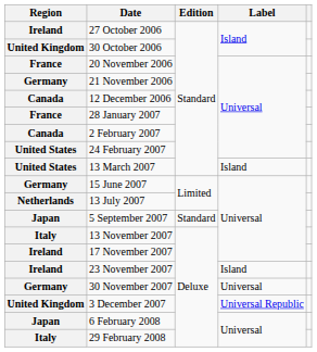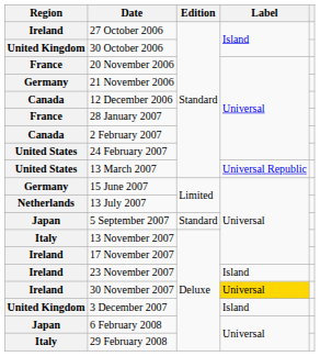 <table class="wikitable plainrowheaders">
 <tr>
 <th scope="col">Region</th>
 <th scope="col">Date</th>
 <th scope="col">Edition</th>
 <th scope="col">Label</th>
 <th scope="col"></th>
 </tr>
 <tr>
 <th scope="row">Ireland</th>
 <td>27 October 2006</td>
 <td rowspan="9">Standard</td>
 <td rowspan="2"><a href='#'>Island</a></td>
 <td align="center"></td>
 </tr>
 <tr>
 <th scope="row">United Kingdom</th>
 <td>30 October 2006</td>
 <td align="center"></td>
 </tr>
 <tr>
 <th scope="row">France</th>
 <td>20 November 2006</td>
 <td rowspan="6"><a href='#'>Universal</a></td>
 <td align="center"></td>
 </tr>
 <tr>
 <th scope="row">Germany</th>
 <td>21 November 2006</td>
 <td align="center"></td>
 </tr>
 <tr>
 <th scope="row">Canada</th>
 <td>12 December 2006</td>
 <td align="center"></td>
 </tr>
 <tr>
 <th scope="row">France</th>
 <td>28 January 2007</td>
 <td align="center"></td>
 </tr>
 <tr>
 <th scope="row">Canada</th>
 <td>2 February 2007</td>
 <td align="center"></td>
 </tr>
 <tr>
 <th scope="row">United States</th>
 <td>24 February 2007</td>
 <td align="center"></td>
 </tr>
 <tr>
 <th scope="row">United States</th>
 <td>13 March 2007</td>
-<td>Island</td>
+<td><a href='#'>Universal Republic</a></td>
 <td align="center"></td>
 </tr>
 <tr>
 <th scope="row">Germany</th>
 <td>15 June 2007</td>
 <td rowspan="2">Limited</td>
 <td rowspan="5">Universal</td>
 <td align="center"></td>
 </tr>
 <tr>
 <th scope="row">Netherlands</th>
 <td>13 July 2007</td>
 <td align="center"></td>
 </tr>
 <tr>
 <th scope="row">Japan</th>
 <td>5 September 2007</td>
 <td>Standard</td>
 <td align="center"></td>
 </tr>
 <tr>
 <th scope="row">Italy</th>
 <td>13 November 2007</td>
 <td rowspan="7">Deluxe</td>
 <td align="center"></td>
 </tr>
 <tr>
 <th scope="row">Ireland</th>
 <td>17 November 2007</td>
 <td align="center"></td>
 </tr>
 <tr>
 <th scope="row">Ireland</th>
 <td>23 November 2007</td>
 <td>Island</td>
 <td align="center"></td>
 </tr>
 <tr>
-<th scope="row">Germany</th>
+<th scope="row">Ireland</th>
 <td>30 November 2007</td>
-<td>Universal</td>
+<td style="background: gold;">Universal</td>
 <td align="center"></td>
 </tr>
 <tr>
 <th scope="row">United Kingdom</th>
 <td>3 December 2007</td>
-<td><a href='#'>Universal Republic</a></td>
+<td>Island</td>
 <td align="center"></td>
 </tr>
 <tr>
 <th scope="row">Japan</th>
 <td>6 February 2008</td>
 <td rowspan="2">Universal</td>
 <td align="center"></td>
 </tr>
 <tr>
 <th scope="row">Italy</th>
 <td>29 February 2008</td>
 <td align="center"></td>
 </tr>
 </table>
